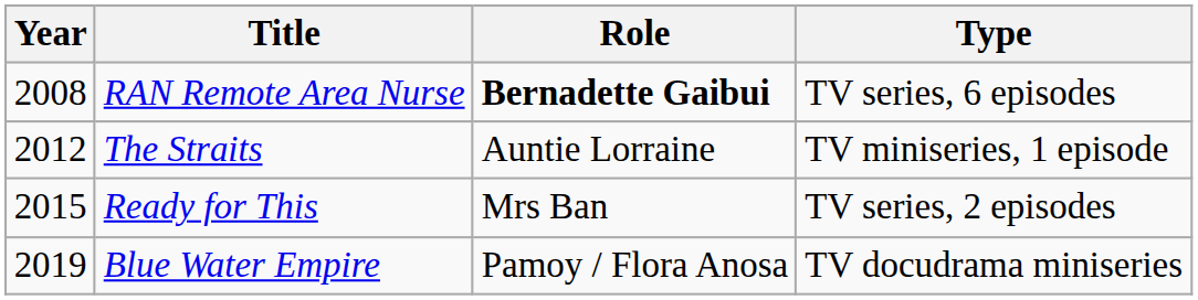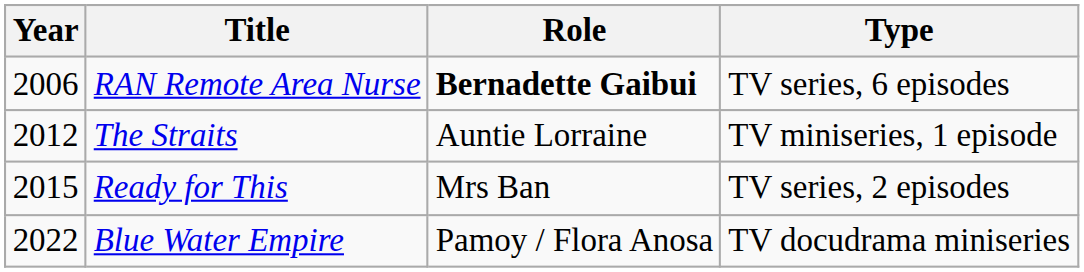 <table class="wikitable">
 <tr>
 <th>Year</th>
 <th>Title</th>
 <th>Role</th>
 <th>Type</th>
 </tr>
 <tr>
-<td>2008</td>
+<td>2006</td>
 <td><em><a href='#'>RAN Remote Area Nurse</a></em></td>
 <td><strong>Bernadette Gaibui</strong></td>
 <td>TV series, 6 episodes</td>
 </tr>
 <tr>
 <td>2012</td>
 <td><em><a href='#'>The Straits</a></em></td>
 <td>Auntie Lorraine</td>
 <td>TV miniseries, 1 episode</td>
 </tr>
 <tr>
 <td>2015</td>
 <td><em><a href='#'>Ready for This</a></em></td>
 <td>Mrs Ban</td>
 <td>TV series, 2 episodes</td>
 </tr>
 <tr>
-<td>2019</td>
+<td>2022</td>
 <td><em><a href='#'>Blue Water Empire</a></em></td>
 <td>Pamoy / Flora Anosa</td>
 <td>TV docudrama miniseries</td>
 </tr>
 </table>
